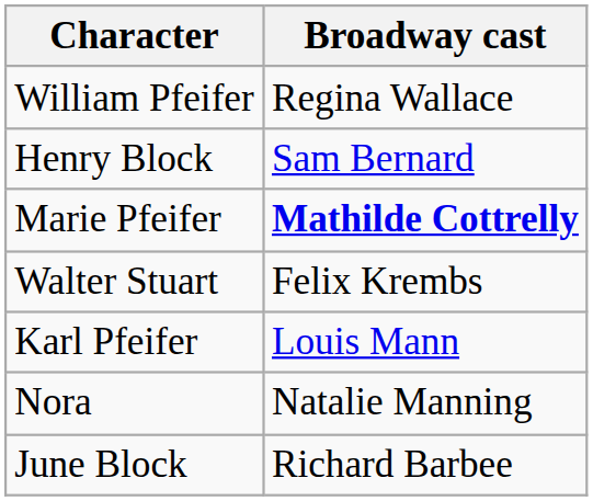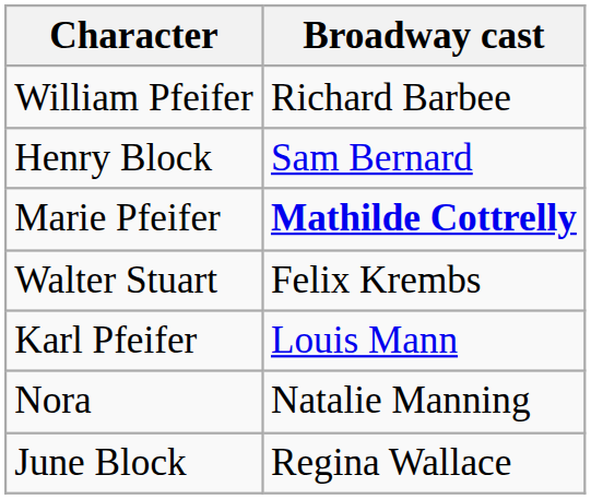 <table class="wikitable">
 <tr>
 <th scope="col">Character</th>
 <th scope="col">Broadway cast</th>
 </tr>
 <tr>
 <td>William Pfeifer</td>
-<td>Regina Wallace</td>
+<td>Richard Barbee</td>
 </tr>
 <tr>
 <td>Henry Block</td>
 <td><a href='#'>Sam Bernard</a></td>
 </tr>
 <tr>
 <td>Marie Pfeifer</td>
 <td><strong><a href='#'>Mathilde Cottrelly</a></strong></td>
 </tr>
 <tr>
 <td>Walter Stuart</td>
 <td>Felix Krembs</td>
 </tr>
 <tr>
 <td>Karl Pfeifer</td>
 <td><a href='#'>Louis Mann</a></td>
 </tr>
 <tr>
 <td>Nora</td>
 <td>Natalie Manning</td>
 </tr>
 <tr>
 <td>June Block</td>
-<td>Richard Barbee</td>
+<td>Regina Wallace</td>
 </tr>
 </table>
